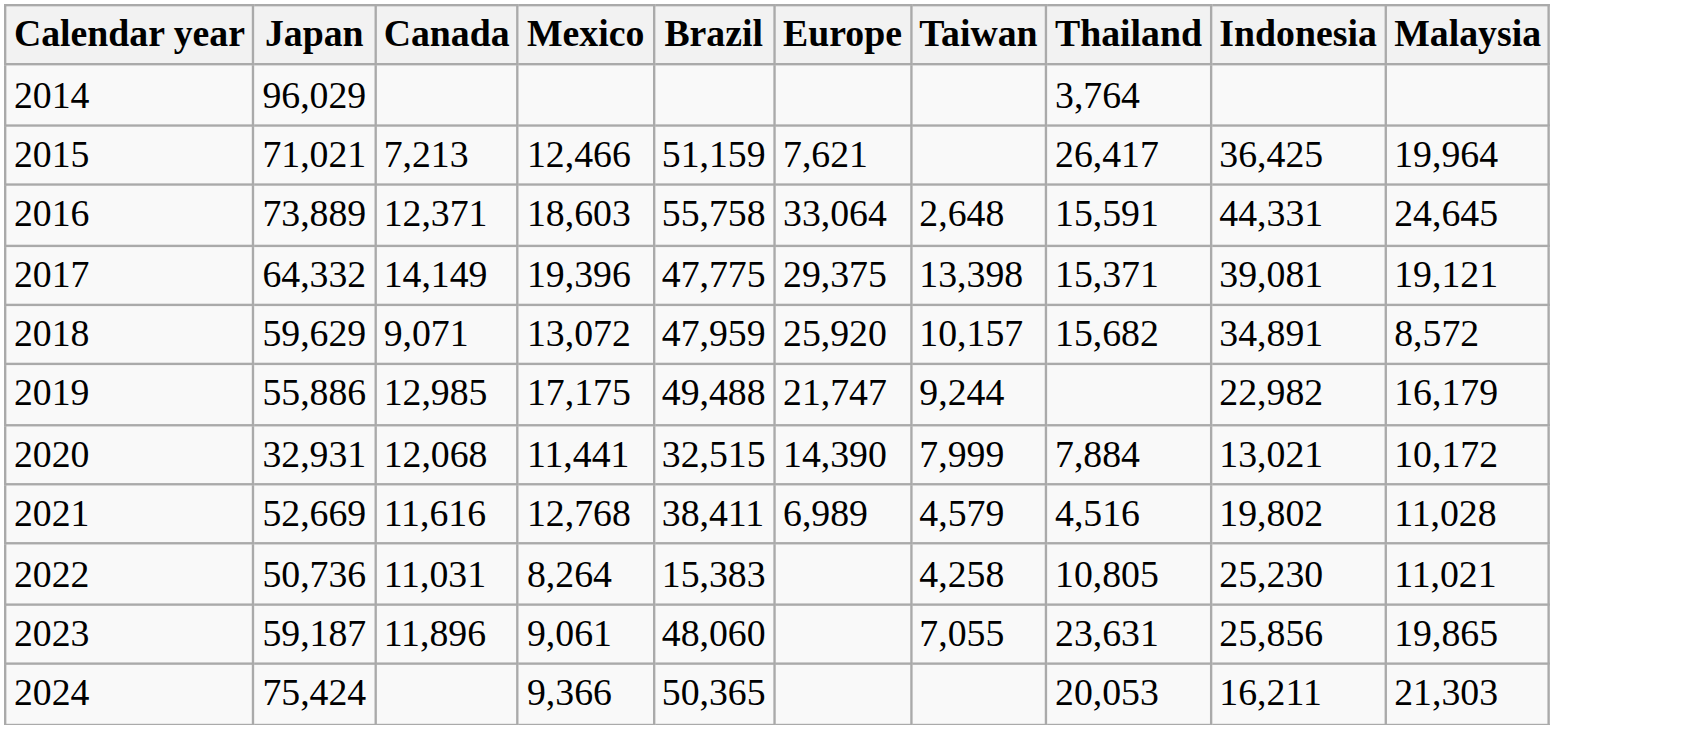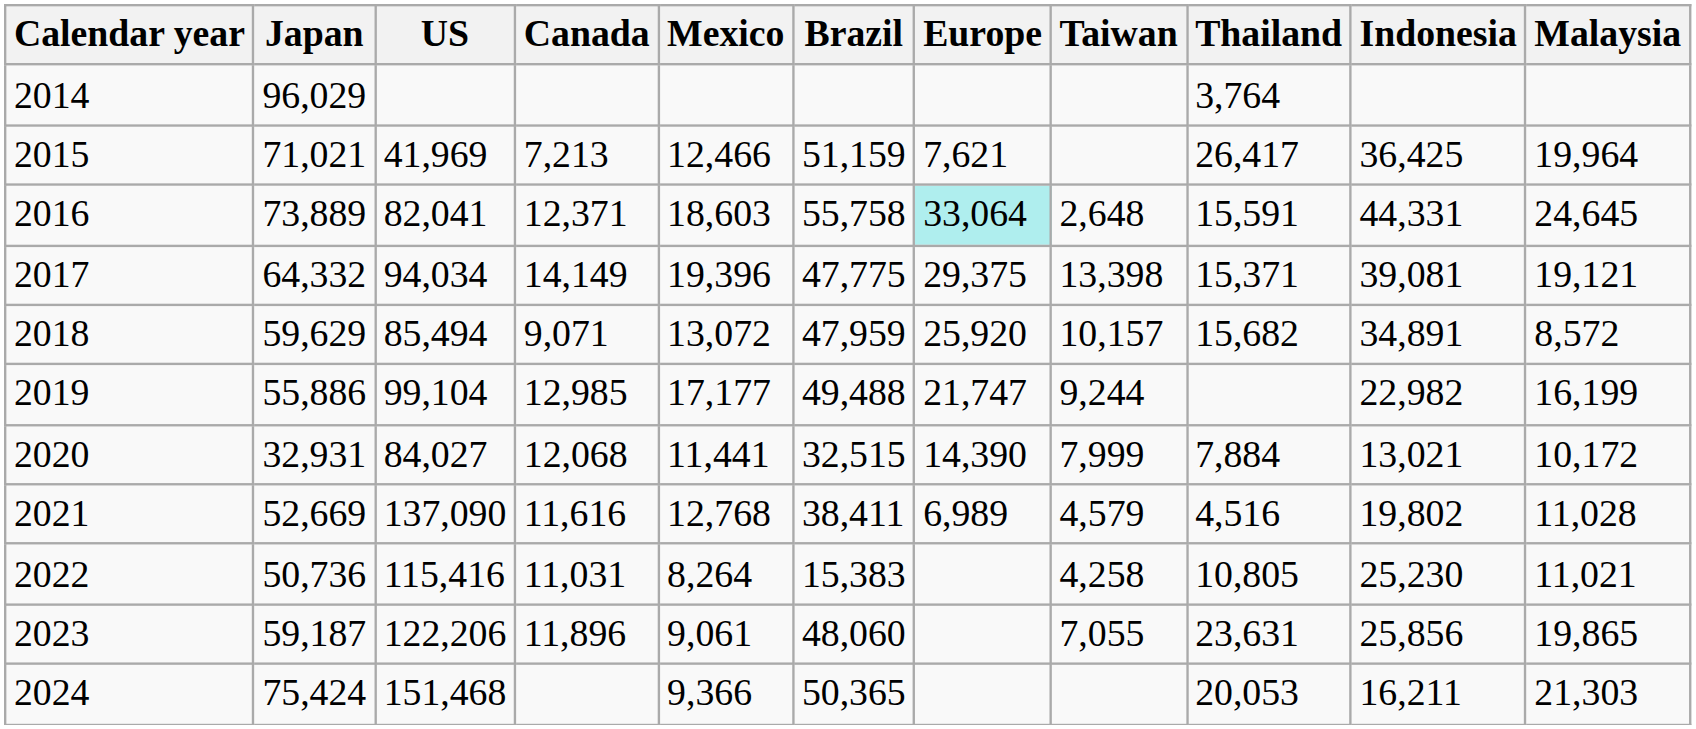 <table class="wikitable">
 <tr>
 <th>Calendar year</th>
 <th>Japan</th>
+<th>US</th>
 <th>Canada</th>
 <th>Mexico</th>
 <th>Brazil</th>
 <th>Europe</th>
 <th>Taiwan</th>
 <th>Thailand</th>
 <th>Indonesia</th>
 <th>Malaysia</th>
 </tr>
 <tr>
 <td>2014</td>
 <td>96,029</td>
 <td></td>
 <td></td>
 <td></td>
 <td></td>
 <td></td>
+<td></td>
 <td>3,764</td>
 <td></td>
 <td></td>
 </tr>
 <tr>
 <td>2015</td>
 <td>71,021</td>
+<td>41,969</td>
 <td>7,213</td>
 <td>12,466</td>
 <td>51,159</td>
 <td>7,621</td>
 <td></td>
 <td>26,417</td>
 <td>36,425</td>
 <td>19,964</td>
 </tr>
 <tr>
 <td>2016</td>
 <td>73,889</td>
+<td>82,041</td>
 <td>12,371</td>
 <td>18,603</td>
 <td>55,758</td>
-<td>33,064</td>
+<td style="background: paleturquoise;">33,064</td>
 <td>2,648</td>
 <td>15,591</td>
 <td>44,331</td>
 <td>24,645</td>
 </tr>
 <tr>
 <td>2017</td>
 <td>64,332</td>
+<td>94,034</td>
 <td>14,149</td>
 <td>19,396</td>
 <td>47,775</td>
 <td>29,375</td>
 <td>13,398</td>
 <td>15,371</td>
 <td>39,081</td>
 <td>19,121</td>
 </tr>
 <tr>
 <td>2018</td>
 <td>59,629</td>
+<td>85,494</td>
 <td>9,071</td>
 <td>13,072</td>
 <td>47,959</td>
 <td>25,920</td>
 <td>10,157</td>
 <td>15,682</td>
 <td>34,891</td>
 <td>8,572</td>
 </tr>
 <tr>
 <td>2019</td>
 <td>55,886</td>
+<td>99,104</td>
 <td>12,985</td>
-<td>17,175</td>
+<td>17,177</td>
 <td>49,488</td>
 <td>21,747</td>
 <td>9,244</td>
 <td></td>
 <td>22,982</td>
-<td>16,179</td>
+<td>16,199</td>
 </tr>
 <tr>
 <td>2020</td>
 <td>32,931</td>
+<td>84,027</td>
 <td>12,068</td>
 <td>11,441</td>
 <td>32,515</td>
 <td>14,390</td>
 <td>7,999</td>
 <td>7,884</td>
 <td>13,021</td>
 <td>10,172</td>
 </tr>
 <tr>
 <td>2021</td>
 <td>52,669</td>
+<td>137,090</td>
 <td>11,616</td>
 <td>12,768</td>
 <td>38,411</td>
 <td>6,989</td>
 <td>4,579</td>
 <td>4,516</td>
 <td>19,802</td>
 <td>11,028</td>
 </tr>
 <tr>
 <td>2022</td>
 <td>50,736</td>
+<td>115,416</td>
 <td>11,031</td>
 <td>8,264</td>
 <td>15,383</td>
 <td></td>
 <td>4,258</td>
 <td>10,805</td>
 <td>25,230</td>
 <td>11,021</td>
 </tr>
 <tr>
 <td>2023</td>
 <td>59,187</td>
+<td>122,206</td>
 <td>11,896</td>
 <td>9,061</td>
 <td>48,060</td>
 <td></td>
 <td>7,055</td>
 <td>23,631</td>
 <td>25,856</td>
 <td>19,865</td>
 </tr>
 <tr>
 <td>2024</td>
 <td>75,424</td>
+<td>151,468</td>
 <td></td>
 <td>9,366</td>
 <td>50,365</td>
 <td></td>
 <td></td>
 <td>20,053</td>
 <td>16,211</td>
 <td>21,303</td>
 </tr>
 </table>
